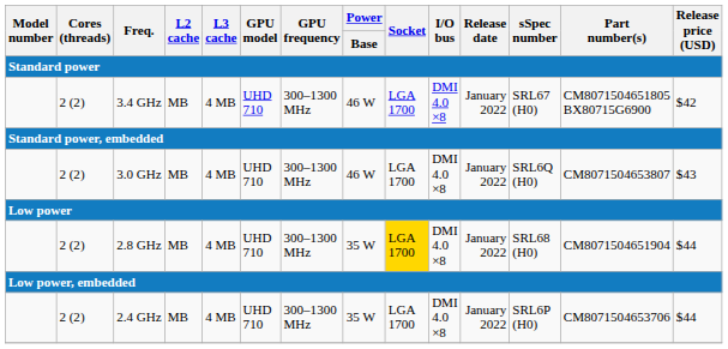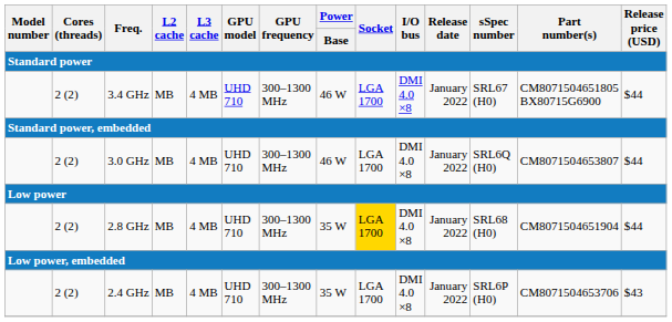 <table class="wikitable">
 <tr>
 <th rowspan=2>Model<br>number</th>
 <th rowspan=2>Cores<br>(threads)</th>
 <th rowspan=2>Freq. </th>
 <th rowspan=2><a href='#'>L2<br>cache</a></th>
 <th rowspan=2><a href='#'>L3<br>cache</a></th>
 <th rowspan=2>GPU<br>model</th>
 <th rowspan=2>GPU<br>frequency</th>
 <th colspan=1><a href='#'>Power</a></th>
 <th rowspan=2><a href='#'>Socket</a></th>
 <th rowspan=2>I/O bus</th>
 <th rowspan=2>Release <br>date</th>
 <th rowspan=2>sSpec<br>number</th>
 <th rowspan=2>Part<br>number(s)</th>
 <th rowspan=2>Release<br>price <br>(USD)</th>
 </tr>
 <tr>
 <th>Base </th>
 </tr>
 <tr>
 <td align="left" colspan=20 style="background:#127cc1;color: white"><strong>Standard power</strong></td>
 </tr>
 <tr>
 <td></td>
 <td>2 (2)</td>
 <td>3.4 GHz</td>
 <td> MB</td>
 <td>4 MB</td>
 <td><a href='#'>UHD 710</a></td>
 <td>300–1300 MHz</td>
 <td>46 W</td>
 <td><a href='#'>LGA 1700</a></td>
 <td><a href='#'>DMI <br>4.0 ×8</a></td>
 <td style="text-align:right;">January 2022</td>
 <td>SRL67 (H0)</td>
 <td>CM8071504651805<br>BX80715G6900</td>
-<td>$42</td>
+<td>$44</td>
 </tr>
 <tr>
 <td align="left" colspan=20 style="background:#127cc1;color: white"><strong>Standard power, embedded</strong></td>
 </tr>
 <tr>
 <td></td>
 <td>2 (2)</td>
 <td>3.0 GHz</td>
 <td> MB</td>
 <td>4 MB</td>
 <td>UHD 710</td>
 <td>300–1300 MHz</td>
 <td>46 W</td>
 <td>LGA 1700</td>
 <td>DMI <br>4.0 ×8</td>
 <td style="text-align:right;">January 2022</td>
 <td>SRL6Q (H0)</td>
 <td>CM8071504653807</td>
-<td>$43</td>
+<td>$44</td>
 </tr>
 <tr>
 <td align="left" colspan=20 style="background:#127cc1;color: white"><strong>Low power</strong></td>
 </tr>
 <tr>
 <td></td>
 <td>2 (2)</td>
 <td>2.8 GHz</td>
 <td> MB</td>
 <td>4 MB</td>
 <td>UHD 710</td>
 <td>300–1300 MHz</td>
 <td>35 W</td>
 <td style="background: gold;">LGA 1700</td>
 <td>DMI <br>4.0 ×8</td>
 <td style="text-align:right;">January 2022</td>
 <td>SRL68 (H0)</td>
 <td>CM8071504651904</td>
 <td>$44</td>
 </tr>
 <tr>
 <td align="left" colspan=20 style="background:#127cc1;color: white"><strong>Low power, embedded</strong></td>
 </tr>
 <tr>
 <td></td>
 <td>2 (2)</td>
 <td>2.4 GHz</td>
 <td> MB</td>
 <td>4 MB</td>
 <td>UHD 710</td>
 <td>300–1300 MHz</td>
 <td>35 W</td>
 <td>LGA 1700</td>
 <td>DMI <br>4.0 ×8</td>
 <td style="text-align:right;">January 2022</td>
 <td>SRL6P (H0)</td>
 <td>CM8071504653706</td>
-<td>$44</td>
+<td>$43</td>
 </tr>
 <tr>
 </tr>
 </table>
